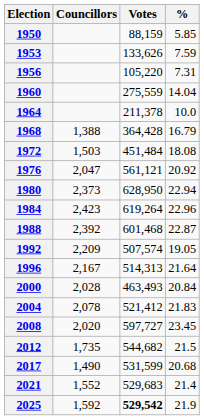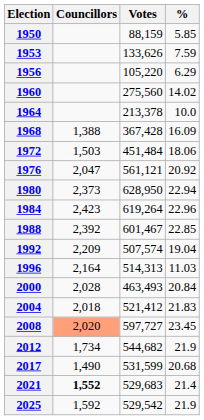 <table class="wikitable" style="text-align:right;">
 <tr>
 <th>Election</th>
 <th>Councillors</th>
 <th>Votes</th>
 <th>%</th>
 </tr>
 <tr>
 <th><a href='#'>1950</a></th>
 <td style="text-align:center;"></td>
 <td>88,159</td>
 <td>5.85</td>
 </tr>
 <tr>
 <th><a href='#'>1953</a></th>
 <td style="text-align:center;"></td>
 <td>133,626</td>
 <td>7.59</td>
 </tr>
 <tr>
 <th><a href='#'>1956</a></th>
 <td style="text-align:center;"></td>
 <td>105,220</td>
-<td>7.31</td>
+<td>6.29</td>
 </tr>
 <tr>
 <th><a href='#'>1960</a></th>
 <td style="text-align:center;"></td>
-<td>275,559</td>
-<td>14.04</td>
+<td>275,560</td>
+<td>14.02</td>
 </tr>
 <tr>
 <th><a href='#'>1964</a></th>
 <td style="text-align:center;"></td>
-<td>211,378</td>
+<td>213,378</td>
 <td>10.0</td>
 </tr>
 <tr>
 <th><a href='#'>1968</a></th>
 <td style="text-align:center;">1,388</td>
-<td>364,428</td>
-<td>16.79</td>
+<td>367,428</td>
+<td>16.09</td>
 </tr>
 <tr>
 <th><a href='#'>1972</a></th>
 <td style="text-align:center;">1,503</td>
 <td>451,484</td>
-<td>18.08</td>
+<td>18.06</td>
 </tr>
 <tr>
 <th><a href='#'>1976</a></th>
 <td style="text-align:center;">2,047</td>
 <td>561,121</td>
 <td>20.92</td>
 </tr>
 <tr>
 <th><a href='#'>1980</a></th>
 <td style="text-align:center;">2,373</td>
 <td>628,950</td>
 <td>22.94</td>
 </tr>
 <tr>
 <th><a href='#'>1984</a></th>
 <td style="text-align:center;">2,423</td>
 <td>619,264</td>
 <td>22.96</td>
 </tr>
 <tr>
 <th><a href='#'>1988</a></th>
 <td style="text-align:center;">2,392</td>
-<td>601,468</td>
-<td>22.87</td>
+<td>601,467</td>
+<td>22.85</td>
 </tr>
 <tr>
 <th><a href='#'>1992</a></th>
 <td style="text-align:center;">2,209</td>
 <td>507,574</td>
-<td>19.05</td>
+<td>19.04</td>
 </tr>
 <tr>
 <th><a href='#'>1996</a></th>
-<td style="text-align:center;">2,167</td>
+<td style="text-align:center;">2,164</td>
 <td>514,313</td>
-<td>21.64</td>
+<td>11.03</td>
 </tr>
 <tr>
 <th><a href='#'>2000</a></th>
 <td style="text-align:center;">2,028</td>
 <td>463,493</td>
 <td>20.84</td>
 </tr>
 <tr>
 <th><a href='#'>2004</a></th>
-<td style="text-align:center;">2,078</td>
+<td style="text-align:center;">2,018</td>
 <td>521,412</td>
 <td>21.83</td>
 </tr>
 <tr>
 <th><a href='#'>2008</a></th>
-<td style="text-align:center;">2,020</td>
+<td style="background: lightsalmon; text-align:center;">2,020</td>
 <td>597,727</td>
 <td>23.45</td>
 </tr>
 <tr>
 <th><a href='#'>2012</a></th>
-<td style="text-align:center;">1,735</td>
+<td style="text-align:center;">1,734</td>
 <td>544,682</td>
-<td>21.5</td>
+<td>21.9</td>
 </tr>
 <tr>
 <th><a href='#'>2017</a></th>
 <td style="text-align:center;">1,490</td>
 <td>531,599</td>
 <td>20.68</td>
 </tr>
 <tr>
 <th><a href='#'>2021</a></th>
-<td style="text-align:center;">1,552</td>
+<td style="text-align:center;"><strong>1,552</strong></td>
 <td>529,683</td>
 <td>21.4</td>
 </tr>
 <tr>
 <th><a href='#'>2025</a></th>
 <td style="text-align:center;">1,592</td>
-<td><strong>529,542</strong></td>
+<td>529,542</td>
 <td>21.9</td>
 </tr>
 </table>
